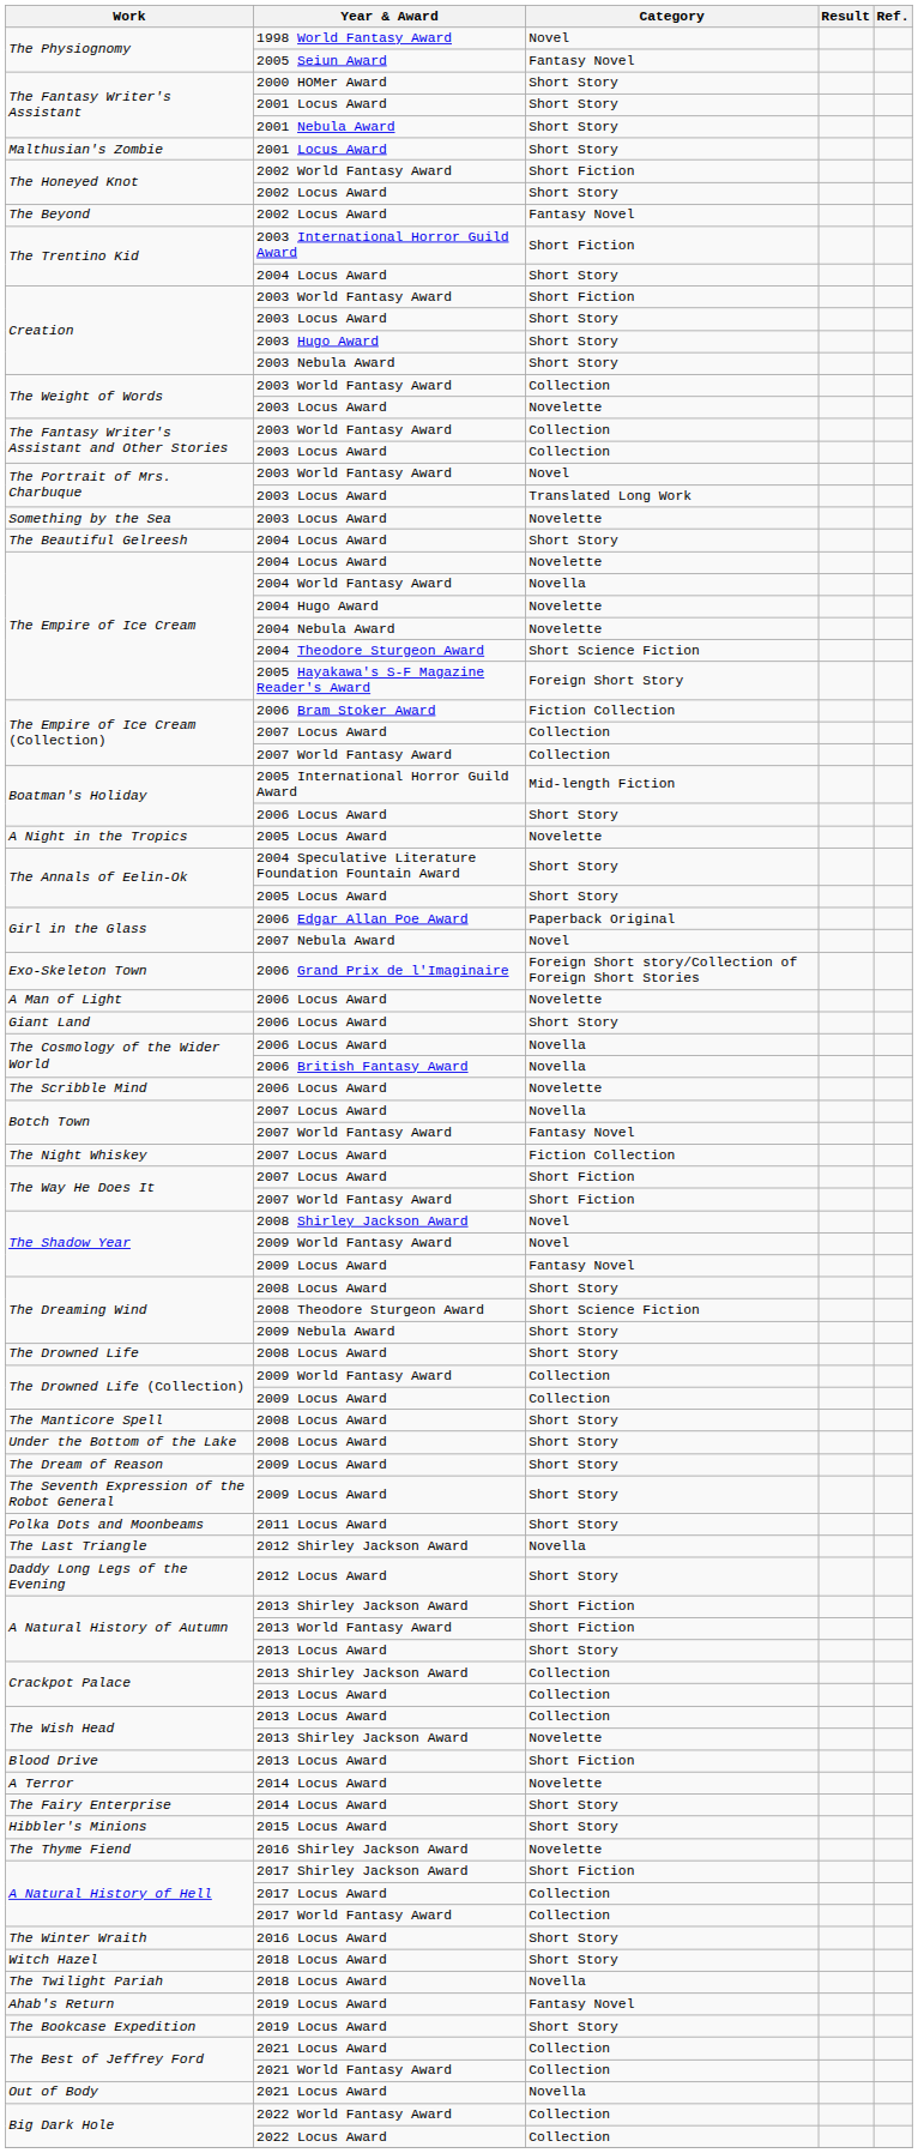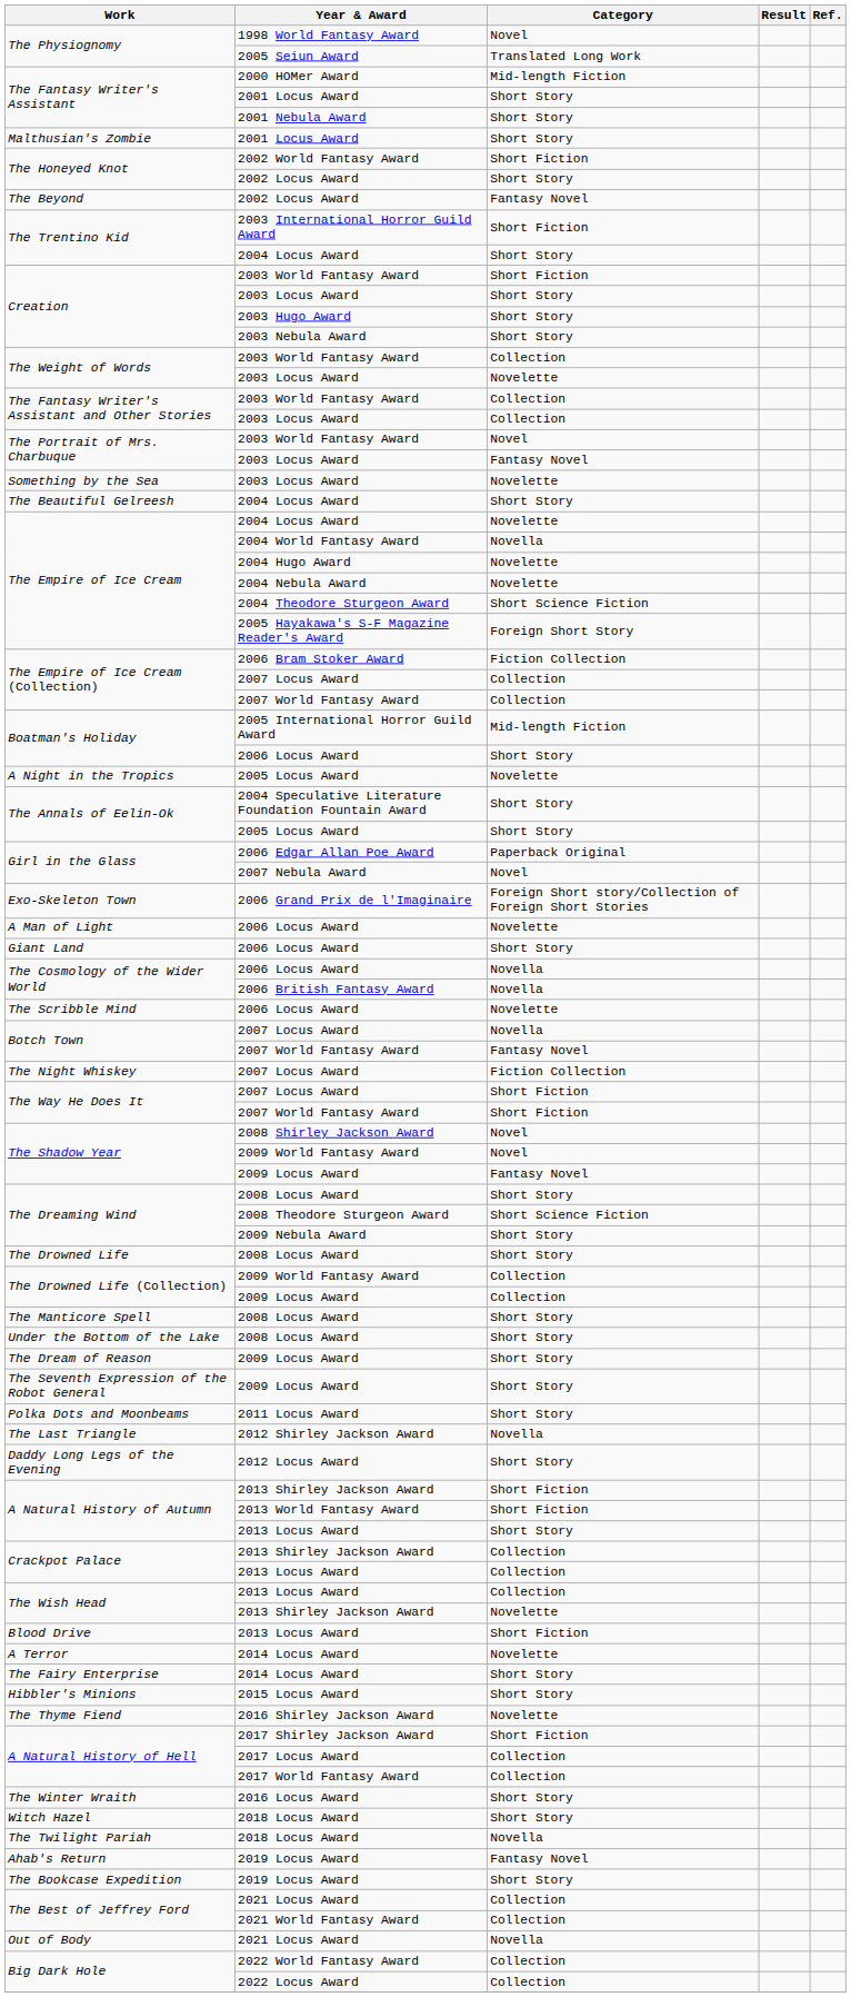 <table class="wikitable">
 <tr>
 <th>Work</th>
 <th>Year & Award</th>
 <th>Category</th>
 <th>Result</th>
 <th>Ref.</th>
 </tr>
 <tr>
 <td rowspan="2"><em>The Physiognomy</em></td>
 <td>1998 <a href='#'>World Fantasy Award</a></td>
 <td>Novel</td>
 <td></td>
 <td></td>
 </tr>
 <tr>
 <td>2005 <a href='#'>Seiun Award</a></td>
-<td>Fantasy Novel</td>
+<td>Translated Long Work</td>
 <td></td>
 <td></td>
 </tr>
 <tr>
 <td rowspan="3"><em>The Fantasy Writer's Assistant</em></td>
 <td>2000 HOMer Award</td>
-<td>Short Story</td>
+<td>Mid-length Fiction</td>
 <td></td>
 <td></td>
 </tr>
 <tr>
 <td>2001 Locus Award</td>
 <td>Short Story</td>
 <td></td>
 <td></td>
 </tr>
 <tr>
 <td>2001 <a href='#'>Nebula Award</a></td>
 <td>Short Story</td>
 <td></td>
 <td></td>
 </tr>
 <tr>
 <td rowspan="1"><em>Malthusian's Zombie</em></td>
 <td>2001 <a href='#'>Locus Award</a></td>
 <td>Short Story</td>
 <td></td>
 <td></td>
 </tr>
 <tr>
 <td rowspan="2"><em>The Honeyed Knot</em></td>
 <td>2002 World Fantasy Award</td>
 <td>Short Fiction</td>
 <td></td>
 <td></td>
 </tr>
 <tr>
 <td>2002 Locus Award</td>
 <td>Short Story</td>
 <td></td>
 <td></td>
 </tr>
 <tr>
 <td rowspan="1"><em>The Beyond</em></td>
 <td>2002 Locus Award</td>
 <td>Fantasy Novel</td>
 <td></td>
 <td></td>
 </tr>
 <tr>
 <td rowspan="2"><em>The Trentino Kid</em></td>
 <td>2003 <a href='#'>International Horror Guild Award</a></td>
 <td>Short Fiction</td>
 <td></td>
 <td></td>
 </tr>
 <tr>
 <td>2004 Locus Award</td>
 <td>Short Story</td>
 <td></td>
 <td></td>
 </tr>
 <tr>
 <td rowspan="4"><em>Creation</em></td>
 <td>2003 World Fantasy Award</td>
 <td>Short Fiction</td>
 <td></td>
 <td></td>
 </tr>
 <tr>
 <td>2003 Locus Award</td>
 <td>Short Story</td>
 <td></td>
 <td></td>
 </tr>
 <tr>
 <td>2003 <a href='#'>Hugo Award</a></td>
 <td>Short Story</td>
 <td></td>
 <td></td>
 </tr>
 <tr>
 <td>2003 Nebula Award</td>
 <td>Short Story</td>
 <td></td>
 <td></td>
 </tr>
 <tr>
 <td rowspan="2"><em>The Weight of Words</em></td>
 <td>2003 World Fantasy Award</td>
 <td>Collection</td>
 <td></td>
 <td></td>
 </tr>
 <tr>
 <td>2003 Locus Award</td>
 <td>Novelette</td>
 <td></td>
 <td></td>
 </tr>
 <tr>
 <td rowspan="2"><em>The Fantasy Writer's Assistant and Other Stories</em></td>
 <td>2003 World Fantasy Award</td>
 <td>Collection</td>
 <td></td>
 <td></td>
 </tr>
 <tr>
 <td>2003 Locus Award</td>
 <td>Collection</td>
 <td></td>
 <td></td>
 </tr>
 <tr>
 <td rowspan="2"><em>The Portrait of Mrs. Charbuque</em></td>
 <td>2003 World Fantasy Award</td>
 <td>Novel</td>
 <td></td>
 <td></td>
 </tr>
 <tr>
 <td>2003 Locus Award</td>
-<td>Translated Long Work</td>
+<td>Fantasy Novel</td>
 <td></td>
 <td></td>
 </tr>
 <tr>
 <td rowspan="1"><em>Something by the Sea</em></td>
 <td>2003 Locus Award</td>
 <td>Novelette</td>
 <td></td>
 <td></td>
 </tr>
 <tr>
 <td rowspan="1"><em>The Beautiful Gelreesh</em></td>
 <td>2004 Locus Award</td>
 <td>Short Story</td>
 <td></td>
 <td></td>
 </tr>
 <tr>
 <td rowspan="6"><em>The Empire of Ice Cream</em></td>
 <td>2004 Locus Award</td>
 <td>Novelette</td>
 <td></td>
 <td></td>
 </tr>
 <tr>
 <td>2004 World Fantasy Award</td>
 <td>Novella</td>
 <td></td>
 <td></td>
 </tr>
 <tr>
 <td>2004 Hugo Award</td>
 <td>Novelette</td>
 <td></td>
 <td></td>
 </tr>
 <tr>
 <td>2004 Nebula Award</td>
 <td>Novelette</td>
 <td></td>
 <td></td>
 </tr>
 <tr>
 <td>2004 <a href='#'>Theodore Sturgeon Award</a></td>
 <td>Short Science Fiction</td>
 <td></td>
 <td></td>
 </tr>
 <tr>
 <td>2005 <a href='#'>Hayakawa's S-F Magazine Reader's Award</a></td>
 <td>Foreign Short Story</td>
 <td></td>
 <td></td>
 </tr>
 <tr>
 <td rowspan="3"><em>The Empire of Ice Cream</em> (Collection)</td>
 <td>2006 <a href='#'>Bram Stoker Award</a></td>
 <td>Fiction Collection</td>
 <td></td>
 <td></td>
 </tr>
 <tr>
 <td>2007 Locus Award</td>
 <td>Collection</td>
 <td></td>
 <td></td>
 </tr>
 <tr>
 <td>2007 World Fantasy Award</td>
 <td>Collection</td>
 <td></td>
 <td></td>
 </tr>
 <tr>
 <td rowspan="2"><em>Boatman's Holiday</em></td>
 <td>2005 International Horror Guild Award</td>
 <td>Mid-length Fiction</td>
 <td></td>
 <td></td>
 </tr>
 <tr>
 <td>2006 Locus Award</td>
 <td>Short Story</td>
 <td></td>
 <td></td>
 </tr>
 <tr>
 <td rowspan="1"><em>A Night in the Tropics</em></td>
 <td>2005 Locus Award</td>
 <td>Novelette</td>
 <td></td>
 <td></td>
 </tr>
 <tr>
 <td rowspan="2"><em>The Annals of Eelin-Ok</em></td>
 <td>2004 Speculative Literature Foundation Fountain Award</td>
 <td>Short Story</td>
 <td></td>
 <td></td>
 </tr>
 <tr>
 <td>2005 Locus Award</td>
 <td>Short Story</td>
 <td></td>
 <td></td>
 </tr>
 <tr>
 <td rowspan="2"><em>Girl in the Glass</em></td>
 <td>2006 <a href='#'>Edgar Allan Poe Award</a></td>
 <td>Paperback Original</td>
 <td></td>
 <td></td>
 </tr>
 <tr>
 <td>2007 Nebula Award</td>
 <td>Novel</td>
 <td></td>
 <td></td>
 </tr>
 <tr>
 <td rowspan="1"><em>Exo-Skeleton Town</em></td>
 <td>2006 <a href='#'>Grand Prix de l'Imaginaire</a></td>
 <td>Foreign Short story/Collection of Foreign Short Stories</td>
 <td></td>
 <td></td>
 </tr>
 <tr>
 <td rowspan="1"><em>A Man of Light</em></td>
 <td>2006 Locus Award</td>
 <td>Novelette</td>
 <td></td>
 <td></td>
 </tr>
 <tr>
 <td rowspan="1"><em>Giant Land</em></td>
 <td>2006 Locus Award</td>
 <td>Short Story</td>
 <td></td>
 <td></td>
 </tr>
 <tr>
 <td rowspan="2"><em>The Cosmology of the Wider World</em></td>
 <td>2006 Locus Award</td>
 <td>Novella</td>
 <td></td>
 <td></td>
 </tr>
 <tr>
 <td>2006 <a href='#'>British Fantasy Award</a></td>
 <td>Novella</td>
 <td></td>
 <td></td>
 </tr>
 <tr>
 <td rowspan="1"><em>The Scribble Mind</em></td>
 <td>2006 Locus Award</td>
 <td>Novelette</td>
 <td></td>
 <td></td>
 </tr>
 <tr>
 <td rowspan="2"><em>Botch Town</em></td>
 <td>2007 Locus Award</td>
 <td>Novella</td>
 <td></td>
 <td></td>
 </tr>
 <tr>
 <td>2007 World Fantasy Award</td>
 <td>Fantasy Novel</td>
 <td></td>
 <td></td>
 </tr>
 <tr>
 <td rowspan="1"><em>The Night Whiskey</em></td>
 <td>2007 Locus Award</td>
 <td>Fiction Collection</td>
 <td></td>
 <td></td>
 </tr>
 <tr>
 <td rowspan="2"><em>The Way He Does It</em></td>
 <td>2007 Locus Award</td>
 <td>Short Fiction</td>
 <td></td>
 <td></td>
 </tr>
 <tr>
 <td>2007 World Fantasy Award</td>
 <td>Short Fiction</td>
 <td></td>
 <td></td>
 </tr>
 <tr>
 <td rowspan="3"><em><a href='#'>The Shadow Year</a></em></td>
 <td>2008 <a href='#'>Shirley Jackson Award</a></td>
 <td>Novel</td>
 <td></td>
 <td></td>
 </tr>
 <tr>
 <td>2009 World Fantasy Award</td>
 <td>Novel</td>
 <td></td>
 <td></td>
 </tr>
 <tr>
 <td>2009 Locus Award</td>
 <td>Fantasy Novel</td>
 <td></td>
 <td></td>
 </tr>
 <tr>
 <td rowspan="3"><em>The Dreaming Wind</em></td>
 <td>2008 Locus Award</td>
 <td>Short Story</td>
 <td></td>
 <td></td>
 </tr>
 <tr>
 <td>2008 Theodore Sturgeon Award</td>
 <td>Short Science Fiction</td>
 <td></td>
 <td></td>
 </tr>
 <tr>
 <td>2009 Nebula Award</td>
 <td>Short Story</td>
 <td></td>
 <td></td>
 </tr>
 <tr>
 <td rowspan="1"><em>The Drowned Life</em></td>
 <td>2008 Locus Award</td>
 <td>Short Story</td>
 <td></td>
 <td></td>
 </tr>
 <tr>
 <td rowspan="2"><em>The Drowned Life</em> (Collection)</td>
 <td>2009 World Fantasy Award</td>
 <td>Collection</td>
 <td></td>
 <td></td>
 </tr>
 <tr>
 <td>2009 Locus Award</td>
 <td>Collection</td>
 <td></td>
 <td></td>
 </tr>
 <tr>
 <td rowspan="1"><em>The Manticore Spell</em></td>
 <td>2008 Locus Award</td>
 <td>Short Story</td>
 <td></td>
 <td></td>
 </tr>
 <tr>
 <td rowspan="1"><em>Under the Bottom of the Lake</em></td>
 <td>2008 Locus Award</td>
 <td>Short Story</td>
 <td></td>
 <td></td>
 </tr>
 <tr>
 <td rowspan="1"><em>The Dream of Reason</em></td>
 <td>2009 Locus Award</td>
 <td>Short Story</td>
 <td></td>
 <td></td>
 </tr>
 <tr>
 <td rowspan="1"><em>The Seventh Expression of the Robot General</em></td>
 <td>2009 Locus Award</td>
 <td>Short Story</td>
 <td></td>
 <td></td>
 </tr>
 <tr>
 <td rowspan="1"><em>Polka Dots and Moonbeams</em></td>
 <td>2011 Locus Award</td>
 <td>Short Story</td>
 <td></td>
 <td></td>
 </tr>
 <tr>
 <td rowspan="1"><em>The Last Triangle</em></td>
 <td>2012 Shirley Jackson Award</td>
 <td>Novella</td>
 <td></td>
 <td></td>
 </tr>
 <tr>
 <td rowspan="1"><em>Daddy Long Legs of the Evening</em></td>
 <td>2012 Locus Award</td>
 <td>Short Story</td>
 <td></td>
 <td></td>
 </tr>
 <tr>
 <td rowspan="3"><em>A Natural History of Autumn</em></td>
 <td>2013 Shirley Jackson Award</td>
 <td>Short Fiction</td>
 <td></td>
 <td></td>
 </tr>
 <tr>
 <td>2013 World Fantasy Award</td>
 <td>Short Fiction</td>
 <td></td>
 <td></td>
 </tr>
 <tr>
 <td>2013 Locus Award</td>
 <td>Short Story</td>
 <td></td>
 <td></td>
 </tr>
 <tr>
 <td rowspan="2"><em>Crackpot Palace</em></td>
 <td>2013 Shirley Jackson Award</td>
 <td>Collection</td>
 <td></td>
 <td></td>
 </tr>
 <tr>
 <td>2013 Locus Award</td>
 <td>Collection</td>
 <td></td>
 <td></td>
 </tr>
 <tr>
 <td rowspan="2"><em>The Wish Head</em></td>
 <td>2013 Locus Award</td>
 <td>Collection</td>
 <td></td>
 <td></td>
 </tr>
 <tr>
 <td>2013 Shirley Jackson Award</td>
 <td>Novelette</td>
 <td></td>
 <td></td>
 </tr>
 <tr>
 <td rowspan="1"><em>Blood Drive</em></td>
 <td>2013 Locus Award</td>
 <td>Short Fiction</td>
 <td></td>
 <td></td>
 </tr>
 <tr>
 <td rowspan="1"><em>A Terror</em></td>
 <td>2014 Locus Award</td>
 <td>Novelette</td>
 <td></td>
 <td></td>
 </tr>
 <tr>
 <td rowspan="1"><em>The Fairy Enterprise</em></td>
 <td>2014 Locus Award</td>
 <td>Short Story</td>
 <td></td>
 <td></td>
 </tr>
 <tr>
 <td rowspan="1"><em>Hibbler's Minions</em></td>
 <td>2015 Locus Award</td>
 <td>Short Story</td>
 <td></td>
 <td></td>
 </tr>
 <tr>
 <td rowspan="1"><em>The Thyme Fiend</em></td>
 <td>2016 Shirley Jackson Award</td>
 <td>Novelette</td>
 <td></td>
 <td></td>
 </tr>
 <tr>
 <td rowspan="3"><em><a href='#'>A Natural History of Hell</a></em></td>
 <td>2017 Shirley Jackson Award</td>
 <td>Short Fiction</td>
 <td></td>
 <td></td>
 </tr>
 <tr>
 <td>2017 Locus Award</td>
 <td>Collection</td>
 <td></td>
 <td></td>
 </tr>
 <tr>
 <td>2017 World Fantasy Award</td>
 <td>Collection</td>
 <td></td>
 <td></td>
 </tr>
 <tr>
 <td rowspan="1"><em>The Winter Wraith</em></td>
 <td>2016 Locus Award</td>
 <td>Short Story</td>
 <td></td>
 <td></td>
 </tr>
 <tr>
 <td rowspan="1"><em>Witch Hazel</em></td>
 <td>2018 Locus Award</td>
 <td>Short Story</td>
 <td></td>
 <td></td>
 </tr>
 <tr>
 <td rowspan="1"><em>The Twilight Pariah</em></td>
 <td>2018 Locus Award</td>
 <td>Novella</td>
 <td></td>
 <td></td>
 </tr>
 <tr>
 <td rowspan="1"><em>Ahab's Return</em></td>
 <td>2019 Locus Award</td>
 <td>Fantasy Novel</td>
 <td></td>
 <td></td>
 </tr>
 <tr>
 <td rowspan="1"><em>The Bookcase Expedition</em></td>
 <td>2019 Locus Award</td>
 <td>Short Story</td>
 <td></td>
 <td></td>
 </tr>
 <tr>
 <td rowspan="2"><em>The Best of Jeffrey Ford</em></td>
 <td>2021 Locus Award</td>
 <td>Collection</td>
 <td></td>
 <td></td>
 </tr>
 <tr>
 <td>2021 World Fantasy Award</td>
 <td>Collection</td>
 <td></td>
 <td></td>
 </tr>
 <tr>
 <td rowspan="1"><em>Out of Body</em></td>
 <td>2021 Locus Award</td>
 <td>Novella</td>
 <td></td>
 <td></td>
 </tr>
 <tr>
 <td rowspan="2"><em>Big Dark Hole</em></td>
 <td>2022 World Fantasy Award</td>
 <td>Collection</td>
 <td></td>
 <td></td>
 </tr>
 <tr>
 <td>2022 Locus Award</td>
 <td>Collection</td>
 <td></td>
 <td></td>
 </tr>
 <tr>
 </tr>
 </table>
